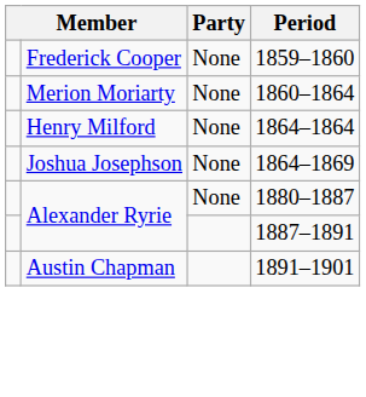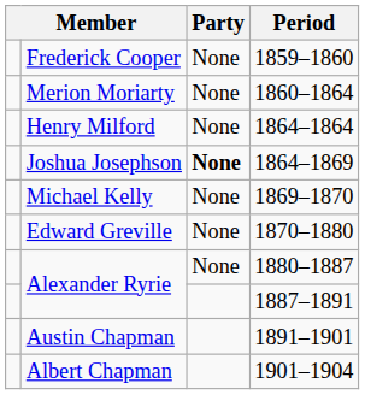 <table class="wikitable">
 <tr>
 <th colspan="2">Member</th>
 <th>Party</th>
 <th>Period</th>
 </tr>
 <tr>
 <td> </td>
 <td><a href='#'>Frederick Cooper</a></td>
 <td>None</td>
 <td>1859–1860</td>
 </tr>
 <tr>
 <td> </td>
 <td><a href='#'>Merion Moriarty</a></td>
 <td>None</td>
 <td>1860–1864</td>
 </tr>
 <tr>
 <td> </td>
 <td><a href='#'>Henry Milford</a></td>
 <td>None</td>
 <td>1864–1864</td>
 </tr>
 <tr>
 <td> </td>
 <td><a href='#'>Joshua Josephson</a></td>
+<td><strong>None</strong></td>
+<td>1864–1869</td>
+</tr>
+<tr>
+<td> </td>
+<td><a href='#'>Michael Kelly</a></td>
 <td>None</td>
-<td>1864–1869</td>
+<td>1869–1870</td>
+</tr>
+<tr>
+<td> </td>
+<td><a href='#'>Edward Greville</a></td>
+<td>None</td>
+<td>1870–1880</td>
 </tr>
 <tr>
 <td> </td>
 <td rowspan="2"><a href='#'>Alexander Ryrie</a></td>
 <td>None</td>
 <td>1880–1887</td>
 </tr>
 <tr>
 <td> </td>
 <td></td>
 <td>1887–1891</td>
 </tr>
 <tr>
 <td> </td>
 <td><a href='#'>Austin Chapman</a></td>
 <td></td>
 <td>1891–1901</td>
 </tr>
+<tr>
+<td> </td>
+<td><a href='#'>Albert Chapman</a></td>
+<td></td>
+<td>1901–1904</td>
+</tr>
 </table>
